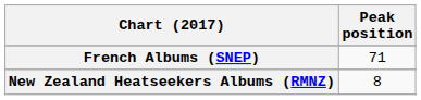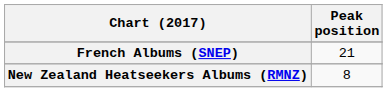 <table class="wikitable sortable plainrowheaders" style="text-align:center">
 <tr>
 <th scope="col">Chart (2017)</th>
 <th scope="col">Peak<br> position</th>
 </tr>
 <tr>
 </tr>
 <tr>
 </tr>
 <tr>
 </tr>
 <tr>
 </tr>
 <tr>
 </tr>
 <tr>
 </tr>
 <tr>
 <th scope="row">French Albums (<a href='#'>SNEP</a>)</th>
-<td>71</td>
+<td>21</td>
 </tr>
 <tr>
 </tr>
 <tr>
 <th scope="row">New Zealand Heatseekers Albums (<a href='#'>RMNZ</a>)</th>
 <td>8</td>
 </tr>
 <tr>
 </tr>
 <tr>
 </tr>
 <tr>
 </tr>
 <tr>
 </tr>
 </table>
